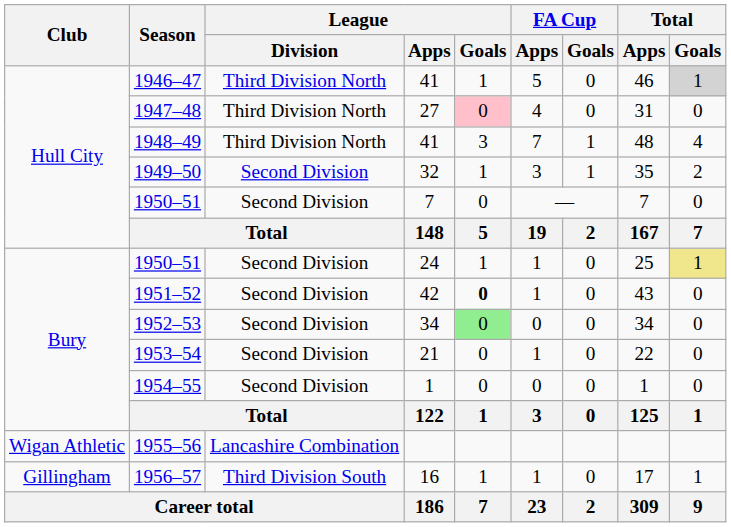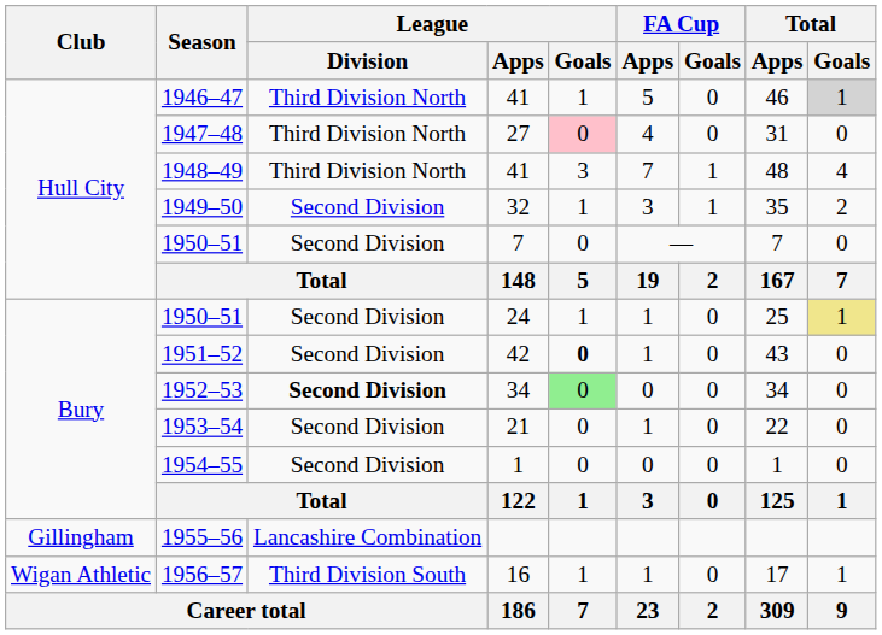 <table class=wikitable style="text-align:center">
 <tr>
 <th rowspan="2">Club</th>
 <th rowspan="2">Season</th>
 <th colspan="3">League</th>
 <th colspan="2"><a href='#'>FA Cup</a></th>
 <th colspan="2">Total</th>
 </tr>
 <tr>
 <th>Division</th>
 <th>Apps</th>
 <th>Goals</th>
 <th>Apps</th>
 <th>Goals</th>
 <th>Apps</th>
 <th>Goals</th>
 </tr>
 <tr>
 <td rowspan="6"><a href='#'>Hull City</a></td>
 <td><a href='#'>1946–47</a></td>
 <td><a href='#'>Third Division North</a></td>
 <td>41</td>
 <td>1</td>
 <td>5</td>
 <td>0</td>
 <td>46</td>
 <td style="background: lightgrey;">1</td>
 </tr>
 <tr>
 <td><a href='#'>1947–48</a></td>
 <td>Third Division North</td>
 <td>27</td>
 <td style="background: pink;">0</td>
 <td>4</td>
 <td>0</td>
 <td>31</td>
 <td>0</td>
 </tr>
 <tr>
 <td><a href='#'>1948–49</a></td>
 <td>Third Division North</td>
 <td>41</td>
 <td>3</td>
 <td>7</td>
 <td>1</td>
 <td>48</td>
 <td>4</td>
 </tr>
 <tr>
 <td><a href='#'>1949–50</a></td>
 <td><a href='#'>Second Division</a></td>
 <td>32</td>
 <td>1</td>
 <td>3</td>
 <td>1</td>
 <td>35</td>
 <td>2</td>
 </tr>
 <tr>
 <td><a href='#'>1950–51</a></td>
 <td>Second Division</td>
 <td>7</td>
 <td>0</td>
 <td colspan="2">—</td>
 <td>7</td>
 <td>0</td>
 </tr>
 <tr>
 <th colspan=2>Total</th>
 <th>148</th>
 <th>5</th>
 <th>19</th>
 <th>2</th>
 <th>167</th>
 <th>7</th>
 </tr>
 <tr>
 <td rowspan="6"><a href='#'>Bury</a></td>
 <td><a href='#'>1950–51</a></td>
 <td>Second Division</td>
 <td>24</td>
 <td>1</td>
 <td>1</td>
 <td>0</td>
 <td>25</td>
 <td style="background: khaki;">1</td>
 </tr>
 <tr>
 <td><a href='#'>1951–52</a></td>
 <td>Second Division</td>
 <td>42</td>
 <td><strong>0</strong></td>
 <td>1</td>
 <td>0</td>
 <td>43</td>
 <td>0</td>
 </tr>
 <tr>
 <td><a href='#'>1952–53</a></td>
-<td>Second Division</td>
+<td><strong>Second Division</strong></td>
 <td>34</td>
 <td style="background: lightgreen;">0</td>
 <td>0</td>
 <td>0</td>
 <td>34</td>
 <td>0</td>
 </tr>
 <tr>
 <td><a href='#'>1953–54</a></td>
 <td>Second Division</td>
 <td>21</td>
 <td>0</td>
 <td>1</td>
 <td>0</td>
 <td>22</td>
 <td>0</td>
 </tr>
 <tr>
 <td><a href='#'>1954–55</a></td>
 <td>Second Division</td>
 <td>1</td>
 <td>0</td>
 <td>0</td>
 <td>0</td>
 <td>1</td>
 <td>0</td>
 </tr>
 <tr>
 <th colspan=2>Total</th>
 <th>122</th>
 <th>1</th>
 <th>3</th>
 <th>0</th>
 <th>125</th>
 <th>1</th>
 </tr>
 <tr>
-<td><a href='#'>Wigan Athletic</a></td>
+<td><a href='#'>Gillingham</a></td>
 <td><a href='#'>1955–56</a></td>
 <td><a href='#'>Lancashire Combination</a></td>
 <td></td>
 <td></td>
 <td></td>
 <td></td>
 <td></td>
 <td></td>
 </tr>
 <tr>
-<td><a href='#'>Gillingham</a></td>
+<td><a href='#'>Wigan Athletic</a></td>
 <td><a href='#'>1956–57</a></td>
 <td><a href='#'>Third Division South</a></td>
 <td>16</td>
 <td>1</td>
 <td>1</td>
 <td>0</td>
 <td>17</td>
 <td>1</td>
 </tr>
 <tr>
 <th colspan=3>Career total</th>
 <th>186</th>
 <th>7</th>
 <th>23</th>
 <th>2</th>
 <th>309</th>
 <th>9</th>
 </tr>
 </table>
